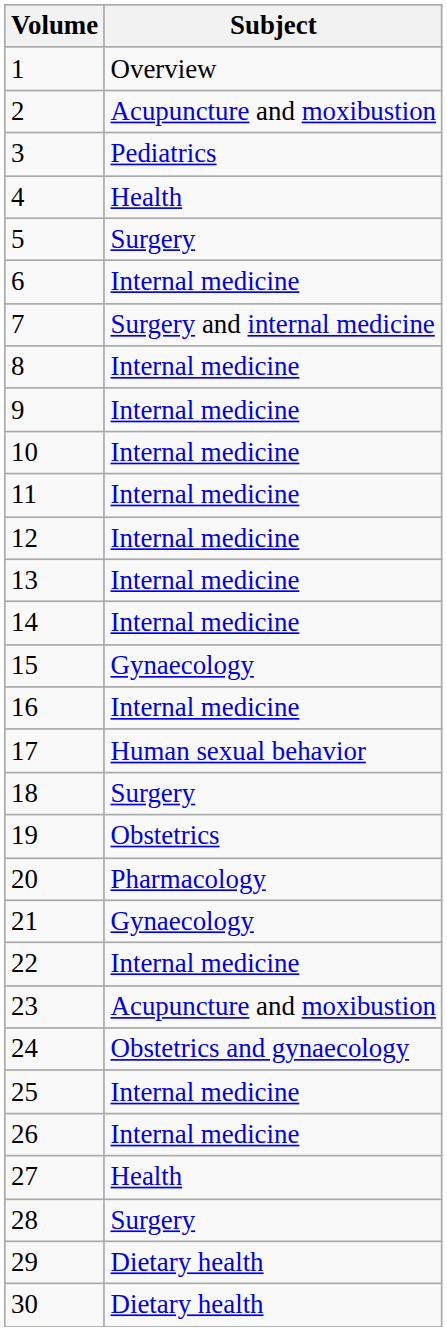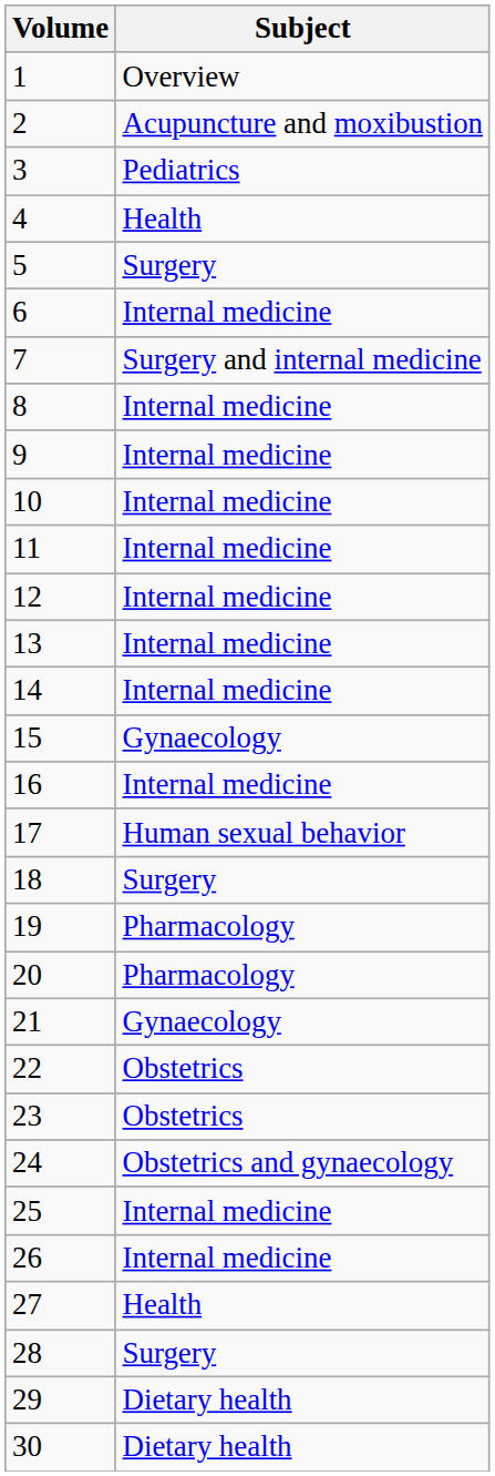 <table class="wikitable">
 <tr>
 <th>Volume</th>
 <th>Subject</th>
 </tr>
 <tr>
 <td>1</td>
 <td>Overview</td>
 </tr>
 <tr>
 <td>2</td>
 <td><a href='#'>Acupuncture</a> and <a href='#'>moxibustion</a></td>
 </tr>
 <tr>
 <td>3</td>
 <td><a href='#'>Pediatrics</a></td>
 </tr>
 <tr>
 <td>4</td>
 <td><a href='#'>Health</a></td>
 </tr>
 <tr>
 <td>5</td>
 <td><a href='#'>Surgery</a></td>
 </tr>
 <tr>
 <td>6</td>
 <td><a href='#'>Internal medicine</a></td>
 </tr>
 <tr>
 <td>7</td>
 <td><a href='#'>Surgery</a> and <a href='#'>internal medicine</a></td>
 </tr>
 <tr>
 <td>8</td>
 <td><a href='#'>Internal medicine</a></td>
 </tr>
 <tr>
 <td>9</td>
 <td><a href='#'>Internal medicine</a></td>
 </tr>
 <tr>
 <td>10</td>
 <td><a href='#'>Internal medicine</a></td>
 </tr>
 <tr>
 <td>11</td>
 <td><a href='#'>Internal medicine</a></td>
 </tr>
 <tr>
 <td>12</td>
 <td><a href='#'>Internal medicine</a></td>
 </tr>
 <tr>
 <td>13</td>
 <td><a href='#'>Internal medicine</a></td>
 </tr>
 <tr>
 <td>14</td>
 <td><a href='#'>Internal medicine</a></td>
 </tr>
 <tr>
 <td>15</td>
 <td><a href='#'>Gynaecology</a></td>
 </tr>
 <tr>
 <td>16</td>
 <td><a href='#'>Internal medicine</a></td>
 </tr>
 <tr>
 <td>17</td>
 <td><a href='#'>Human sexual behavior</a></td>
 </tr>
 <tr>
 <td>18</td>
 <td><a href='#'>Surgery</a></td>
 </tr>
 <tr>
 <td>19</td>
-<td><a href='#'>Obstetrics</a></td>
+<td><a href='#'>Pharmacology</a></td>
 </tr>
 <tr>
 <td>20</td>
 <td><a href='#'>Pharmacology</a></td>
 </tr>
 <tr>
 <td>21</td>
 <td><a href='#'>Gynaecology</a></td>
 </tr>
 <tr>
 <td>22</td>
-<td><a href='#'>Internal medicine</a></td>
+<td><a href='#'>Obstetrics</a></td>
 </tr>
 <tr>
 <td>23</td>
-<td><a href='#'>Acupuncture</a> and <a href='#'>moxibustion</a></td>
+<td><a href='#'>Obstetrics</a></td>
 </tr>
 <tr>
 <td>24</td>
 <td><a href='#'>Obstetrics and gynaecology</a></td>
 </tr>
 <tr>
 <td>25</td>
 <td><a href='#'>Internal medicine</a></td>
 </tr>
 <tr>
 <td>26</td>
 <td><a href='#'>Internal medicine</a></td>
 </tr>
 <tr>
 <td>27</td>
 <td><a href='#'>Health</a></td>
 </tr>
 <tr>
 <td>28</td>
 <td><a href='#'>Surgery</a></td>
 </tr>
 <tr>
 <td>29</td>
 <td><a href='#'>Dietary health</a></td>
 </tr>
 <tr>
 <td>30</td>
 <td><a href='#'>Dietary health</a></td>
 </tr>
 </table>
